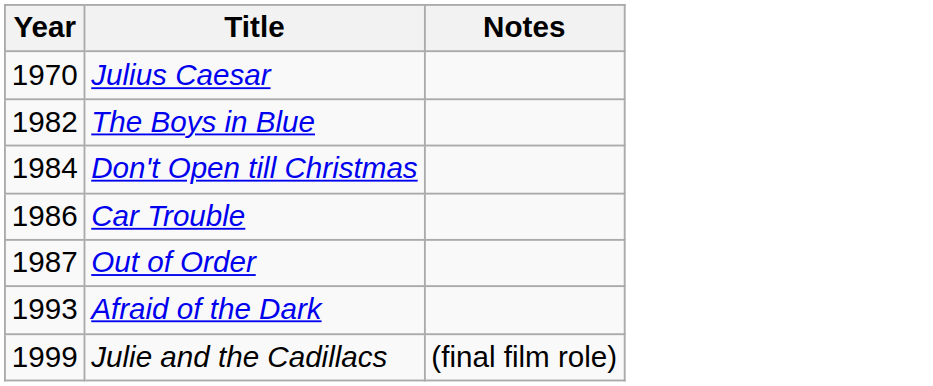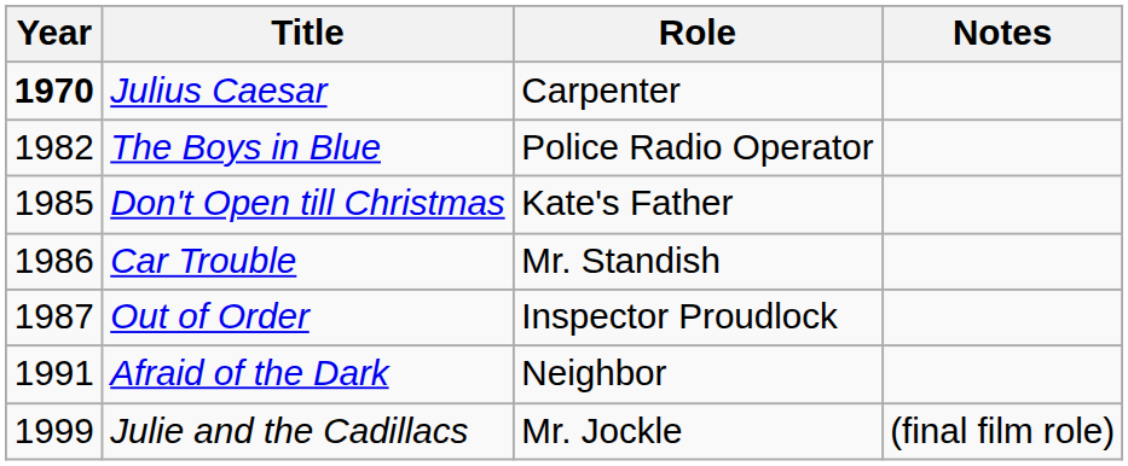 <table class="wikitable">
 <tr>
 <th>Year</th>
 <th>Title</th>
+<th>Role</th>
 <th>Notes</th>
 </tr>
 <tr>
-<td>1970</td>
+<td><strong>1970</strong></td>
 <td><em><a href='#'>Julius Caesar</a></em></td>
+<td>Carpenter</td>
 <td></td>
 </tr>
 <tr>
 <td>1982</td>
 <td><em><a href='#'>The Boys in Blue</a></em></td>
+<td>Police Radio Operator</td>
 <td></td>
 </tr>
 <tr>
-<td>1984</td>
+<td>1985</td>
 <td><em><a href='#'>Don't Open till Christmas</a></em></td>
+<td>Kate's Father</td>
 <td></td>
 </tr>
 <tr>
 <td>1986</td>
 <td><em><a href='#'>Car Trouble</a></em></td>
+<td>Mr. Standish</td>
 <td></td>
 </tr>
 <tr>
 <td>1987</td>
 <td><em><a href='#'>Out of Order</a></em></td>
+<td>Inspector Proudlock</td>
 <td></td>
 </tr>
 <tr>
-<td>1993</td>
+<td>1991</td>
 <td><em><a href='#'>Afraid of the Dark</a></em></td>
+<td>Neighbor</td>
 <td></td>
 </tr>
 <tr>
 <td>1999</td>
 <td><em>Julie and the Cadillacs</em></td>
+<td>Mr. Jockle</td>
 <td>(final film role)</td>
 </tr>
 </table>
